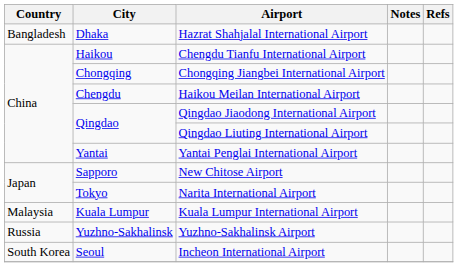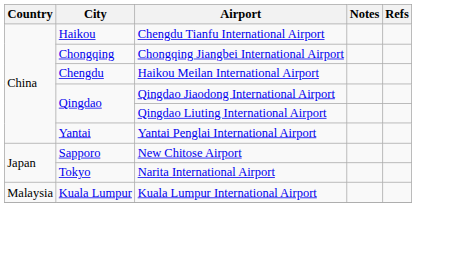 <table class="sortable wikitable">
 <tr>
 <th>Country</th>
 <th>City</th>
 <th>Airport</th>
 <th>Notes</th>
 <th>Refs</th>
-</tr>
-<tr>
-<td>Bangladesh</td>
-<td><a href='#'>Dhaka</a></td>
-<td><a href='#'>Hazrat Shahjalal International Airport</a></td>
-<td align=center></td>
-<td align=center></td>
 </tr>
 <tr>
 <td rowspan="6">China</td>
 <td><a href='#'>Haikou</a></td>
 <td><a href='#'>Chengdu Tianfu International Airport</a></td>
 <td align=center></td>
 <td align=center></td>
 </tr>
 <tr>
 <td><a href='#'>Chongqing</a></td>
 <td><a href='#'>Chongqing Jiangbei International Airport</a></td>
 <td align=center></td>
 <td align=center></td>
 </tr>
 <tr>
 <td><a href='#'>Chengdu</a></td>
 <td><a href='#'>Haikou Meilan International Airport</a></td>
 <td align=center></td>
 <td align=center></td>
 </tr>
 <tr>
 <td rowspan="2"><a href='#'>Qingdao</a></td>
 <td><a href='#'>Qingdao Jiaodong International Airport</a></td>
 <td align=center></td>
 <td align=center></td>
 </tr>
 <tr>
 <td><a href='#'>Qingdao Liuting International Airport</a></td>
 <td></td>
 <td align=center></td>
 </tr>
 <tr>
 <td><a href='#'>Yantai</a></td>
 <td><a href='#'>Yantai Penglai International Airport</a></td>
 <td align=center></td>
 <td align=center></td>
 </tr>
 <tr>
 <td rowspan="2">Japan</td>
 <td><a href='#'>Sapporo</a></td>
 <td><a href='#'>New Chitose Airport</a></td>
 <td align=center></td>
 <td align=center></td>
 </tr>
 <tr>
 <td><a href='#'>Tokyo</a></td>
 <td><a href='#'>Narita International Airport</a></td>
 <td align=center></td>
 <td align=center></td>
 </tr>
 <tr>
 <td>Malaysia</td>
 <td><a href='#'>Kuala Lumpur</a></td>
 <td><a href='#'>Kuala Lumpur International Airport</a></td>
 <td align=center></td>
 <td align=center></td>
 </tr>
 <tr>
-<td>Russia</td>
-<td><a href='#'>Yuzhno-Sakhalinsk</a></td>
-<td><a href='#'>Yuzhno-Sakhalinsk Airport</a></td>
-<td></td>
-<td align=center></td>
-</tr>
-<tr>
-<td>South Korea</td>
-<td><a href='#'>Seoul</a></td>
-<td><a href='#'>Incheon International Airport</a></td>
-<td></td>
-<td align=center></td>
-</tr>
-<tr>
 </tr>
 </table>
